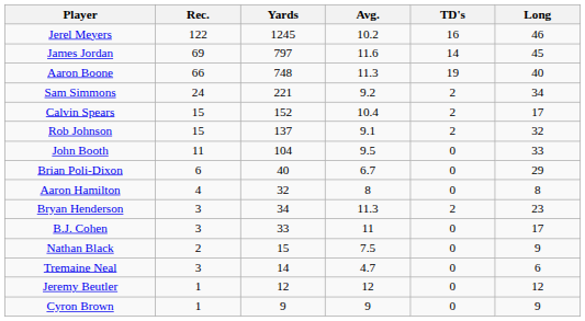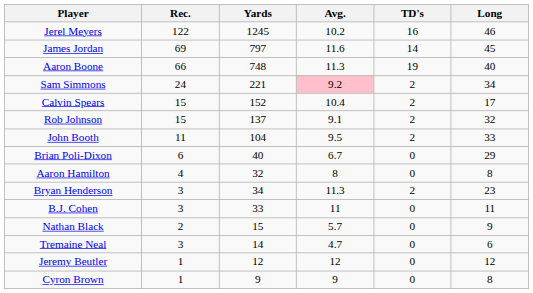 <table class="wikitable sortable">
 <tr>
 <th bgcolor="#DDDDFF" width="16%">Player</th>
 <th bgcolor="#DDDDFF" width="9%">Rec.</th>
 <th bgcolor="#DDDDFF" width="9%">Yards</th>
 <th bgcolor="#DDDDFF" width="9%">Avg.</th>
 <th bgcolor="#DDDDFF" width="9%">TD's</th>
 <th bgcolor="#DDDDFF" width="9%">Long</th>
 </tr>
 <tr align="center">
 <td><a href='#'>Jerel Meyers</a></td>
 <td>122</td>
 <td>1245</td>
 <td>10.2</td>
 <td>16</td>
 <td>46</td>
 </tr>
 <tr align="center">
 <td><a href='#'>James Jordan</a></td>
 <td>69</td>
 <td>797</td>
 <td>11.6</td>
 <td>14</td>
 <td>45</td>
 </tr>
 <tr align="center">
 <td><a href='#'>Aaron Boone</a></td>
 <td>66</td>
 <td>748</td>
 <td>11.3</td>
 <td>19</td>
 <td>40</td>
 </tr>
 <tr align="center">
 <td><a href='#'>Sam Simmons</a></td>
 <td>24</td>
 <td>221</td>
-<td>9.2</td>
+<td style="background: pink;">9.2</td>
 <td>2</td>
 <td>34</td>
 </tr>
 <tr align="center">
 <td><a href='#'>Calvin Spears</a></td>
 <td>15</td>
 <td>152</td>
 <td>10.4</td>
 <td>2</td>
 <td>17</td>
 </tr>
 <tr align="center">
 <td><a href='#'>Rob Johnson</a></td>
 <td>15</td>
 <td>137</td>
 <td>9.1</td>
 <td>2</td>
 <td>32</td>
 </tr>
 <tr align="center">
 <td><a href='#'>John Booth</a></td>
 <td>11</td>
 <td>104</td>
 <td>9.5</td>
-<td>0</td>
+<td>2</td>
 <td>33</td>
 </tr>
 <tr align="center">
 <td><a href='#'>Brian Poli-Dixon</a></td>
 <td>6</td>
 <td>40</td>
 <td>6.7</td>
 <td>0</td>
 <td>29</td>
 </tr>
 <tr align="center">
 <td><a href='#'>Aaron Hamilton</a></td>
 <td>4</td>
 <td>32</td>
 <td>8</td>
 <td>0</td>
 <td>8</td>
 </tr>
 <tr align="center">
 <td><a href='#'>Bryan Henderson</a></td>
 <td>3</td>
 <td>34</td>
 <td>11.3</td>
 <td>2</td>
 <td>23</td>
 </tr>
 <tr align="center">
 <td><a href='#'>B.J. Cohen</a></td>
 <td>3</td>
 <td>33</td>
 <td>11</td>
 <td>0</td>
-<td>17</td>
+<td>11</td>
 </tr>
 <tr align="center">
 <td><a href='#'>Nathan Black</a></td>
 <td>2</td>
 <td>15</td>
-<td>7.5</td>
+<td>5.7</td>
 <td>0</td>
 <td>9</td>
 </tr>
 <tr align="center">
 <td><a href='#'>Tremaine Neal</a></td>
 <td>3</td>
 <td>14</td>
 <td>4.7</td>
 <td>0</td>
 <td>6</td>
 </tr>
 <tr align="center">
 <td><a href='#'>Jeremy Beutler</a></td>
 <td>1</td>
 <td>12</td>
 <td>12</td>
 <td>0</td>
 <td>12</td>
 </tr>
 <tr align="center">
 <td><a href='#'>Cyron Brown</a></td>
 <td>1</td>
 <td>9</td>
 <td>9</td>
 <td>0</td>
-<td>9</td>
+<td>8</td>
 </tr>
 </table>
